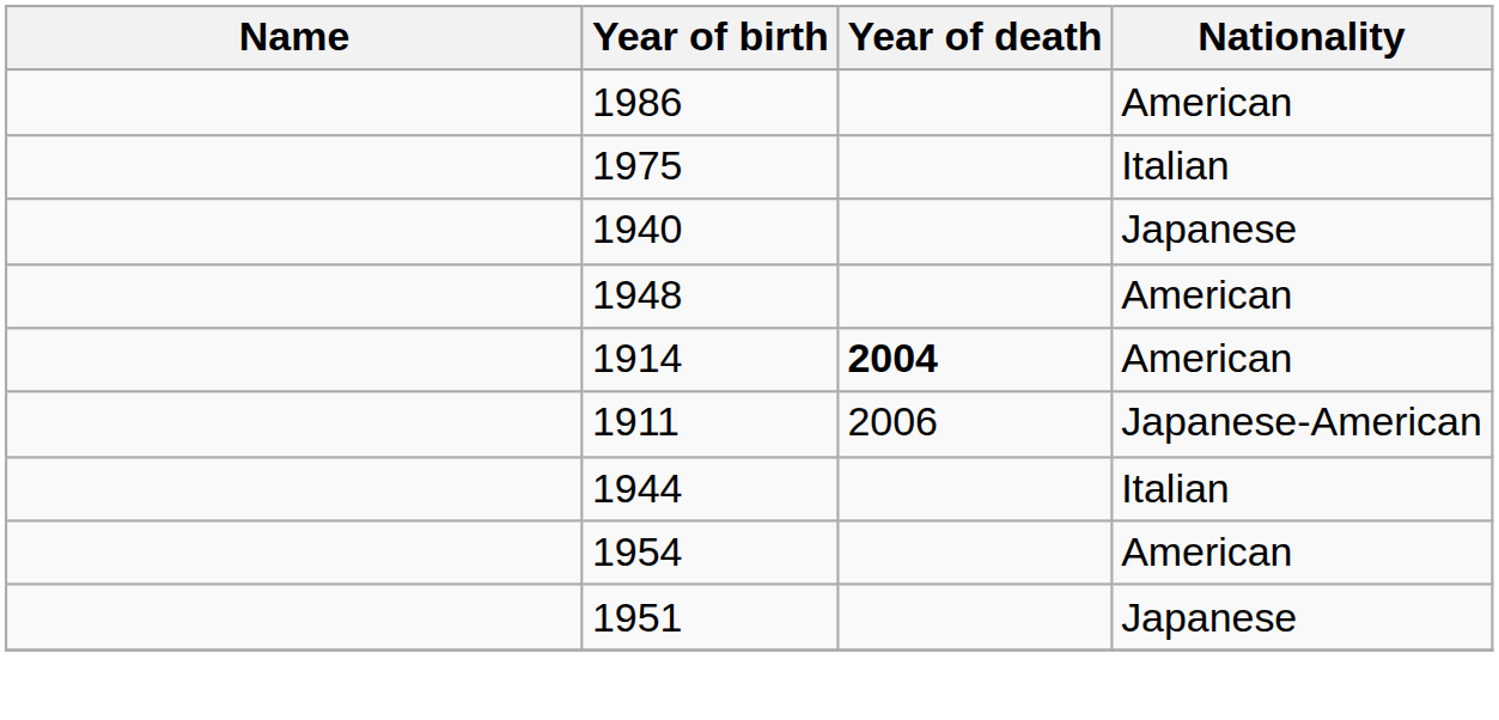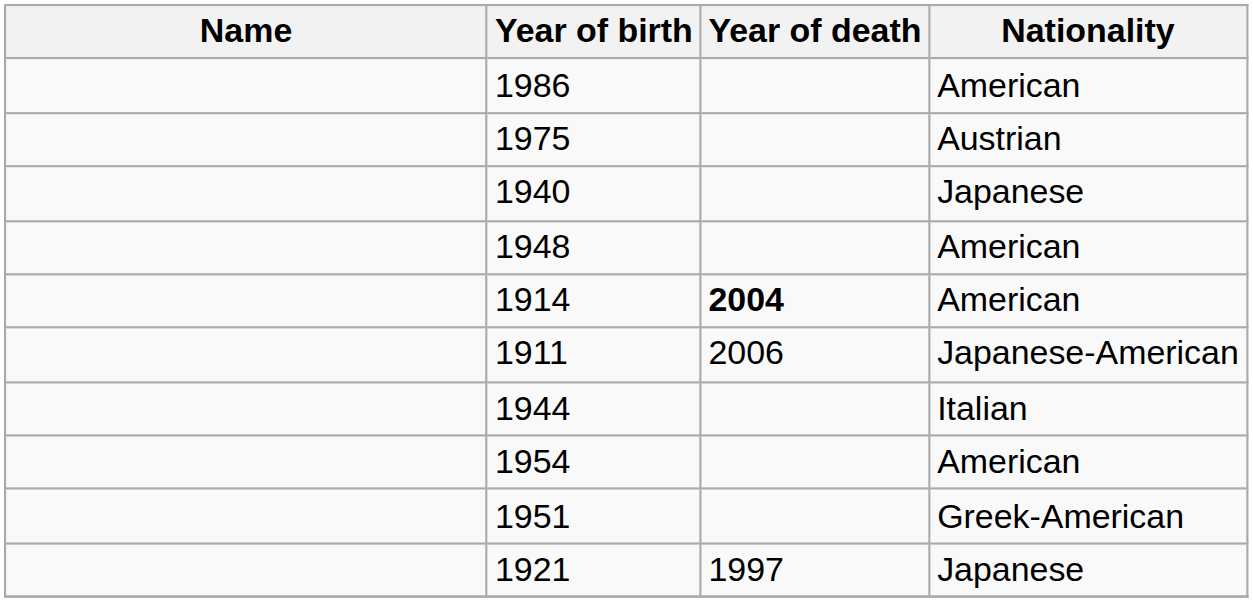 <table class="wikitable sortable">
 <tr>
 <th style="width:220px;">Name</th>
 <th>Year of birth</th>
 <th>Year of death</th>
 <th>Nationality</th>
 </tr>
 <tr>
 <td></td>
 <td>1986</td>
 <td></td>
 <td>American</td>
 </tr>
 <tr>
 <td></td>
 <td>1975</td>
 <td></td>
-<td>Italian</td>
+<td>Austrian</td>
 </tr>
 <tr>
 <td></td>
 <td>1940</td>
 <td></td>
 <td>Japanese</td>
 </tr>
 <tr>
 <td></td>
 <td>1948</td>
 <td></td>
 <td>American</td>
 </tr>
 <tr>
 <td></td>
 <td>1914</td>
 <td><strong>2004</strong></td>
 <td>American</td>
 </tr>
 <tr>
 <td></td>
 <td>1911</td>
 <td>2006</td>
 <td>Japanese-American</td>
 </tr>
 <tr>
 <td></td>
 <td>1944</td>
 <td></td>
 <td>Italian</td>
 </tr>
 <tr>
 <td></td>
 <td>1954</td>
 <td></td>
 <td>American</td>
 </tr>
 <tr>
 <td></td>
 <td>1951</td>
 <td></td>
+<td>Greek-American</td>
+</tr>
+<tr>
+<td></td>
+<td>1921</td>
+<td>1997</td>
 <td>Japanese</td>
 </tr>
 <tr>
 </tr>
 </table>
